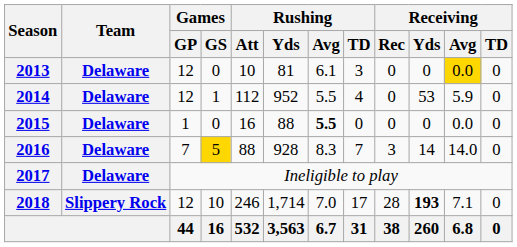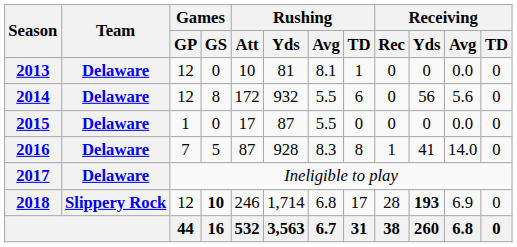 <table class="wikitable" style="text-align:center;">
 <tr>
 <th rowspan="2">Season</th>
 <th rowspan="2">Team</th>
 <th colspan="2">Games</th>
 <th colspan="4 ">Rushing</th>
 <th colspan="4 ">Receiving</th>
 </tr>
 <tr>
 <th>GP</th>
 <th>GS</th>
 <th>Att</th>
 <th>Yds</th>
 <th>Avg</th>
 <th>TD</th>
 <th>Rec</th>
 <th>Yds</th>
 <th>Avg</th>
 <th>TD</th>
 </tr>
 <tr>
 <th><a href='#'>2013</a></th>
 <th><a href='#'>Delaware</a></th>
 <td>12</td>
 <td>0</td>
 <td>10</td>
 <td>81</td>
-<td>6.1</td>
-<td>3</td>
+<td>8.1</td>
+<td>1</td>
 <td>0</td>
 <td>0</td>
-<td style="background: gold;">0.0</td>
+<td>0.0</td>
 <td>0</td>
 </tr>
 <tr>
 <th><a href='#'>2014</a></th>
 <th><a href='#'>Delaware</a></th>
 <td>12</td>
-<td>1</td>
-<td>112</td>
-<td>952</td>
+<td>8</td>
+<td>172</td>
+<td>932</td>
 <td>5.5</td>
-<td>4</td>
+<td>6</td>
 <td>0</td>
-<td>53</td>
-<td>5.9</td>
+<td>56</td>
+<td>5.6</td>
 <td>0</td>
 </tr>
 <tr>
 <th><a href='#'>2015</a></th>
 <th><a href='#'>Delaware</a></th>
 <td>1</td>
 <td>0</td>
-<td>16</td>
-<td>88</td>
-<td><strong>5.5</strong></td>
+<td>17</td>
+<td>87</td>
+<td>5.5</td>
 <td>0</td>
 <td>0</td>
 <td>0</td>
 <td>0.0</td>
 <td>0</td>
 </tr>
 <tr>
 <th><a href='#'>2016</a></th>
 <th><a href='#'>Delaware</a></th>
 <td>7</td>
-<td style="background: gold;">5</td>
-<td>88</td>
+<td>5</td>
+<td>87</td>
 <td>928</td>
 <td>8.3</td>
-<td>7</td>
-<td>3</td>
-<td>14</td>
+<td>8</td>
+<td>1</td>
+<td>41</td>
 <td>14.0</td>
 <td>0</td>
 </tr>
 <tr>
 <th><a href='#'>2017</a></th>
 <th><a href='#'>Delaware</a></th>
 <td colspan="10"><em>Ineligible to play</em></td>
 </tr>
 <tr>
 <th><a href='#'>2018</a></th>
 <th><a href='#'>Slippery Rock</a></th>
 <td>12</td>
-<td>10</td>
+<td><strong>10</strong></td>
 <td>246</td>
 <td>1,714</td>
-<td>7.0</td>
+<td>6.8</td>
 <td>17</td>
 <td>28</td>
 <td><strong>193</strong></td>
-<td>7.1</td>
+<td>6.9</td>
 <td>0</td>
 </tr>
 <tr>
 <th colspan="2"></th>
 <th>44</th>
 <th>16</th>
 <th>532</th>
 <th>3,563</th>
 <th>6.7</th>
 <th>31</th>
 <th>38</th>
 <th>260</th>
 <th>6.8</th>
 <th>0</th>
 </tr>
 </table>
